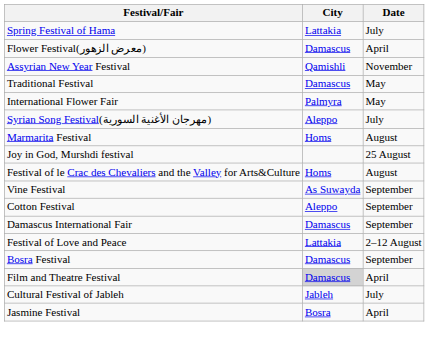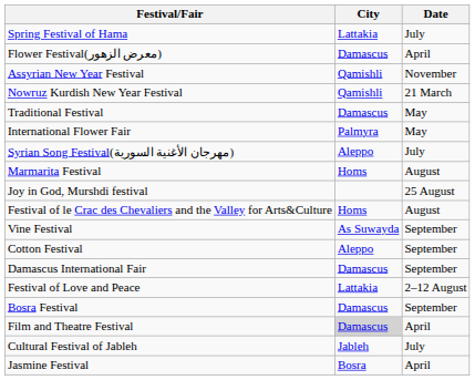 <table class=wikitable>
 <tr>
 <th>Festival/Fair</th>
 <th>City</th>
 <th>Date</th>
 </tr>
 <tr>
 <td><a href='#'>Spring Festival of Hama</a></td>
 <td><a href='#'>Lattakia</a></td>
 <td>July</td>
 </tr>
 <tr>
 <td>Flower Festival(معرض الزهور)</td>
 <td><a href='#'>Damascus</a></td>
 <td>April</td>
 </tr>
 <tr>
 <td><a href='#'>Assyrian New Year</a> Festival</td>
 <td><a href='#'>Qamishli</a></td>
 <td>November</td>
+</tr>
+<tr>
+<td><a href='#'>Nowruz</a> Kurdish New Year Festival</td>
+<td><a href='#'>Qamishli</a></td>
+<td>21 March</td>
 </tr>
 <tr>
 <td>Traditional Festival</td>
 <td><a href='#'>Damascus</a></td>
 <td>May</td>
 </tr>
 <tr>
 <td>International Flower Fair</td>
 <td><a href='#'>Palmyra</a></td>
 <td>May</td>
 </tr>
 <tr>
 <td><a href='#'>Syrian Song Festival</a>(مهرجان الأغنية السورية)</td>
 <td><a href='#'>Aleppo</a></td>
 <td>July</td>
 </tr>
 <tr>
 <td><a href='#'>Marmarita</a> Festival</td>
 <td><a href='#'>Homs</a></td>
 <td>August</td>
 </tr>
 <tr>
 <td>Joy in God, Murshdi festival</td>
 <td></td>
 <td>25 August</td>
 </tr>
 <tr>
 <td>Festival of le <a href='#'>Crac des Chevaliers</a> and the <a href='#'>Valley</a> for Arts&Culture</td>
 <td><a href='#'>Homs</a></td>
 <td>August</td>
 </tr>
 <tr>
 <td>Vine Festival</td>
 <td><a href='#'>As Suwayda</a></td>
 <td>September</td>
 </tr>
 <tr>
 <td>Cotton Festival</td>
 <td><a href='#'>Aleppo</a></td>
 <td>September</td>
 </tr>
 <tr>
 <td>Damascus International Fair</td>
 <td><a href='#'>Damascus</a></td>
 <td>September</td>
 </tr>
 <tr>
 <td>Festival of Love and Peace</td>
 <td><a href='#'>Lattakia</a></td>
 <td>2–12 August</td>
 </tr>
 <tr>
 <td><a href='#'>Bosra</a> Festival</td>
 <td><a href='#'>Damascus</a></td>
 <td>September</td>
 </tr>
 <tr>
 <td>Film and Theatre Festival</td>
 <td style="background: lightgrey;"><a href='#'>Damascus</a></td>
 <td>April</td>
 </tr>
 <tr>
 <td>Cultural Festival of Jableh</td>
 <td><a href='#'>Jableh</a></td>
 <td>July</td>
 </tr>
 <tr>
 <td>Jasmine Festival</td>
 <td><a href='#'>Bosra</a></td>
 <td>April</td>
 </tr>
 </table>
